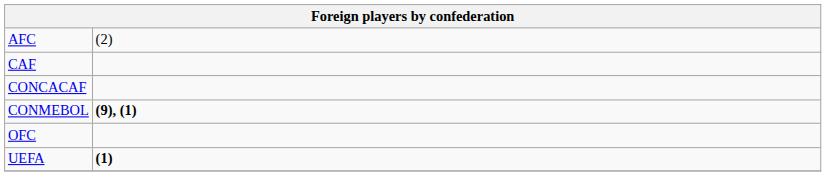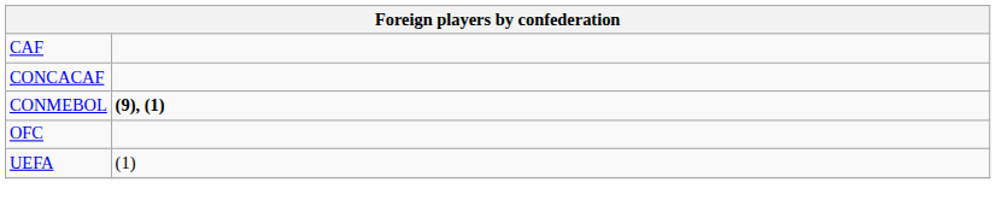 <table class="wikitable" style="font-size:85%;" width=61%>
 <tr>
 <th colspan=2 style="width:200px;">Foreign players by confederation</th>
-</tr>
-<tr>
-<td width=10%><a href='#'>AFC</a></td>
-<td> (2)</td>
 </tr>
 <tr>
 <td width=10%><a href='#'>CAF</a></td>
 <td></td>
 </tr>
 <tr>
 <td width=10%><a href='#'>CONCACAF</a></td>
 <td></td>
 </tr>
 <tr>
 <td width=10%><a href='#'>CONMEBOL</a></td>
 <td><strong> (9),  (1)</strong></td>
 </tr>
 <tr>
 <td width=10%><a href='#'>OFC</a></td>
 <td></td>
 </tr>
 <tr>
 <td width=10%><a href='#'>UEFA</a></td>
-<td><strong> (1)</strong></td>
+<td> (1)</td>
 </tr>
 <tr>
 </tr>
 </table>
